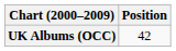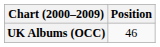 <table class="wikitable plainrowheaders">
 <tr>
 <th>Chart (2000–2009)</th>
 <th>Position</th>
 </tr>
 <tr>
 <th scope="row">UK Albums (OCC)</th>
-<td style="text-align:center;">42</td>
+<td style="text-align:center;">46</td>
 </tr>
 </table>
